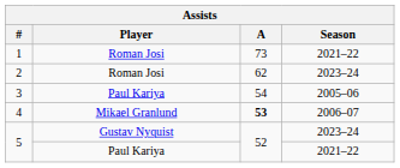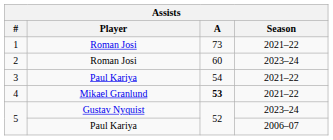 <table class="wikitable" style="text-align: center; font-size: 95%" width="80%">
 <tr>
 <th colspan="4">Assists</th>
 </tr>
 <tr>
 <th>#</th>
 <th>Player</th>
 <th>A</th>
 <th>Season</th>
 </tr>
 <tr>
 <td>1</td>
 <td><a href='#'>Roman Josi</a></td>
 <td>73</td>
 <td>2021–22</td>
 </tr>
 <tr>
 <td>2</td>
 <td>Roman Josi</td>
-<td>62</td>
+<td>60</td>
 <td>2023–24</td>
 </tr>
 <tr>
 <td>3</td>
 <td><a href='#'>Paul Kariya</a></td>
 <td>54</td>
-<td>2005–06</td>
+<td>2021–22</td>
 </tr>
 <tr>
 <td>4</td>
 <td><a href='#'>Mikael Granlund</a></td>
 <td><strong>53</strong></td>
-<td>2006–07</td>
+<td>2021–22</td>
 </tr>
 <tr>
 <td rowspan="2">5</td>
 <td><a href='#'>Gustav Nyquist</a></td>
 <td rowspan="2">52</td>
 <td>2023–24</td>
 </tr>
 <tr>
 <td>Paul Kariya</td>
-<td>2021–22</td>
+<td>2006–07</td>
 </tr>
 </table>
